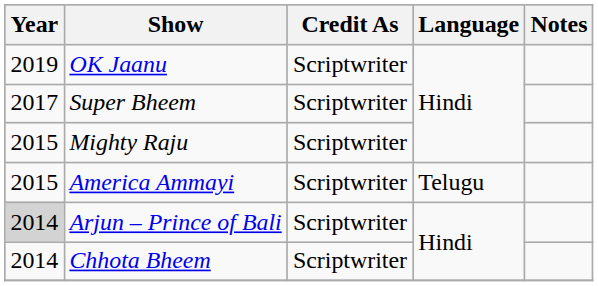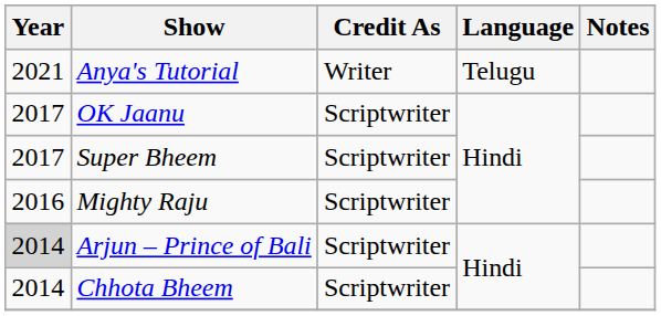 <table class="wikitable sortable collapsible" style="font-size:90%">
 <tr align="text-align:center;">
 <th>Year</th>
 <th>Show</th>
 <th>Credit As</th>
 <th>Language</th>
 <th>Notes</th>
 </tr>
 <tr>
-<td>2019</td>
+<td>2021</td>
+<td><em><a href='#'>Anya's Tutorial</a></em></td>
+<td>Writer</td>
+<td>Telugu</td>
+<td></td>
+</tr>
+<tr>
+<td>2017</td>
 <td><em><a href='#'>OK Jaanu</a></em></td>
 <td>Scriptwriter</td>
 <td rowspan="3">Hindi</td>
 <td></td>
 </tr>
 <tr>
 <td>2017</td>
 <td><em>Super Bheem</em></td>
 <td>Scriptwriter</td>
 <td></td>
 </tr>
 <tr>
-<td>2015</td>
+<td>2016</td>
 <td><em>Mighty Raju</em></td>
 <td>Scriptwriter</td>
-<td></td>
-</tr>
-<tr>
-<td>2015</td>
-<td><em><a href='#'>America Ammayi</a></em></td>
-<td>Scriptwriter</td>
-<td>Telugu</td>
 <td></td>
 </tr>
 <tr>
 <td style="background: lightgrey;">2014</td>
 <td><em><a href='#'>Arjun – Prince of Bali</a></em></td>
 <td>Scriptwriter</td>
 <td rowspan="2">Hindi</td>
 <td></td>
 </tr>
 <tr>
 <td>2014</td>
 <td><em><a href='#'>Chhota Bheem</a></em></td>
 <td>Scriptwriter</td>
 <td></td>
 </tr>
 <tr>
 </tr>
 </table>
